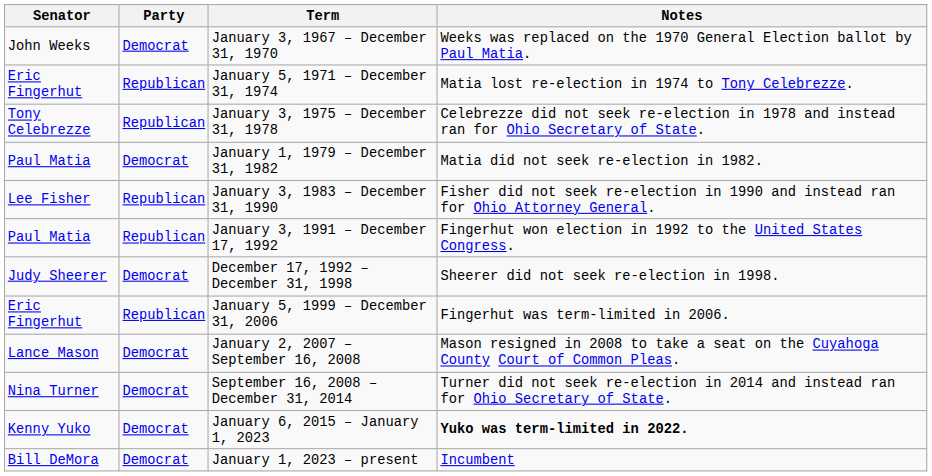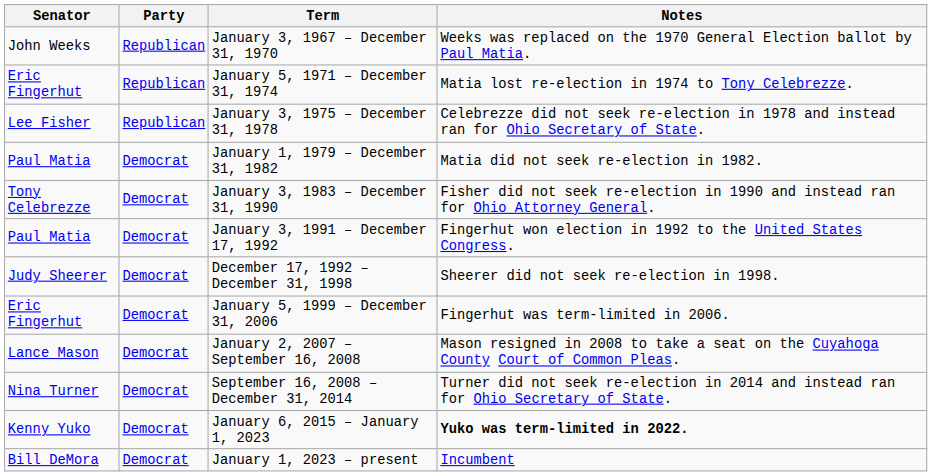 <table class=wikitable>
 <tr valign=bottom>
 <th>Senator</th>
 <th>Party</th>
 <th>Term</th>
 <th>Notes</th>
 </tr>
 <tr>
 <td>John Weeks</td>
-<td><a href='#'>Democrat</a></td>
+<td><a href='#'>Republican</a></td>
 <td>January 3, 1967 – December 31, 1970</td>
 <td>Weeks was replaced on the 1970 General Election ballot by <a href='#'>Paul Matia</a>.</td>
 </tr>
 <tr>
 <td><a href='#'>Eric Fingerhut</a></td>
 <td><a href='#'>Republican</a></td>
 <td>January 5, 1971 – December 31, 1974</td>
 <td>Matia lost re-election in 1974 to <a href='#'>Tony Celebrezze</a>.</td>
 </tr>
 <tr>
-<td><a href='#'>Tony Celebrezze</a></td>
+<td><a href='#'>Lee Fisher</a></td>
 <td><a href='#'>Republican</a></td>
 <td>January 3, 1975 – December 31, 1978</td>
 <td>Celebrezze did not seek re-election in 1978 and instead ran for <a href='#'>Ohio Secretary of State</a>.</td>
 </tr>
 <tr>
 <td><a href='#'>Paul Matia</a></td>
 <td><a href='#'>Democrat</a></td>
 <td>January 1, 1979 – December 31, 1982</td>
 <td>Matia did not seek re-election in 1982.</td>
 </tr>
 <tr>
-<td><a href='#'>Lee Fisher</a></td>
-<td><a href='#'>Republican</a></td>
+<td><a href='#'>Tony Celebrezze</a></td>
+<td><a href='#'>Democrat</a></td>
 <td>January 3, 1983 – December 31, 1990</td>
 <td>Fisher did not seek re-election in 1990 and instead ran for <a href='#'>Ohio Attorney General</a>.</td>
 </tr>
 <tr>
 <td><a href='#'>Paul Matia</a></td>
-<td><a href='#'>Republican</a></td>
+<td><a href='#'>Democrat</a></td>
 <td>January 3, 1991 – December 17, 1992</td>
 <td>Fingerhut won election in 1992 to the <a href='#'>United States Congress</a>.</td>
 </tr>
 <tr>
 <td><a href='#'>Judy Sheerer</a></td>
 <td><a href='#'>Democrat</a></td>
 <td>December 17, 1992 – December 31, 1998</td>
 <td>Sheerer did not seek re-election in 1998.</td>
 </tr>
 <tr>
 <td><a href='#'>Eric Fingerhut</a></td>
-<td><a href='#'>Republican</a></td>
+<td><a href='#'>Democrat</a></td>
 <td>January 5, 1999 – December 31, 2006</td>
 <td>Fingerhut was term-limited in 2006.</td>
 </tr>
 <tr>
 <td><a href='#'>Lance Mason</a></td>
 <td><a href='#'>Democrat</a></td>
 <td>January 2, 2007 – September 16, 2008</td>
 <td>Mason resigned in 2008 to take a seat on the <a href='#'>Cuyahoga County</a> <a href='#'>Court of Common Pleas</a>.</td>
 </tr>
 <tr>
 <td><a href='#'>Nina Turner</a></td>
 <td><a href='#'>Democrat</a></td>
 <td>September 16, 2008 – December 31, 2014</td>
 <td>Turner did not seek re-election in 2014 and instead ran for <a href='#'>Ohio Secretary of State</a>.</td>
 </tr>
 <tr>
 <td><a href='#'>Kenny Yuko</a></td>
 <td><a href='#'>Democrat</a></td>
 <td>January 6, 2015 – January 1, 2023</td>
 <td><strong>Yuko was term-limited in 2022.</strong></td>
 </tr>
 <tr>
 <td><a href='#'>Bill DeMora</a></td>
 <td><a href='#'>Democrat</a></td>
 <td>January 1, 2023 – present</td>
 <td><a href='#'>Incumbent</a></td>
 </tr>
 </table>
